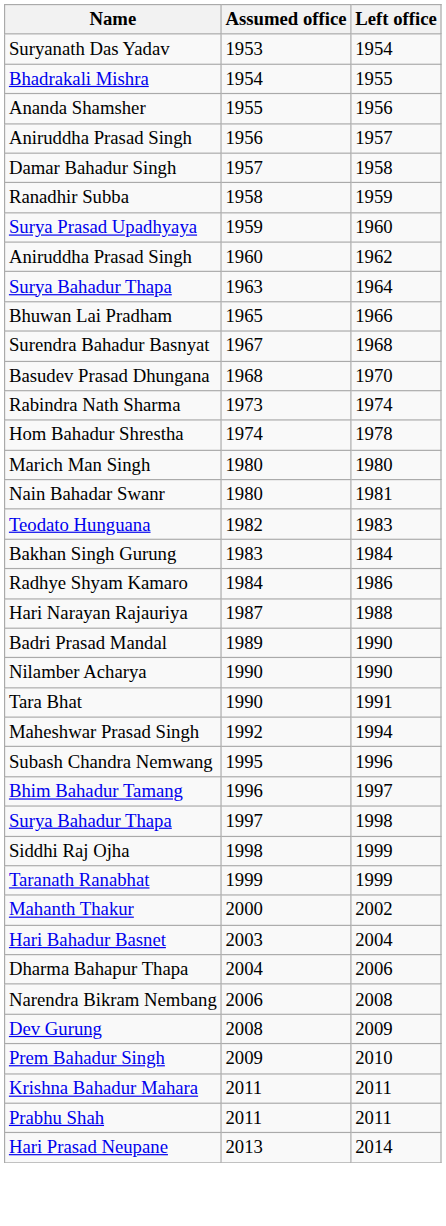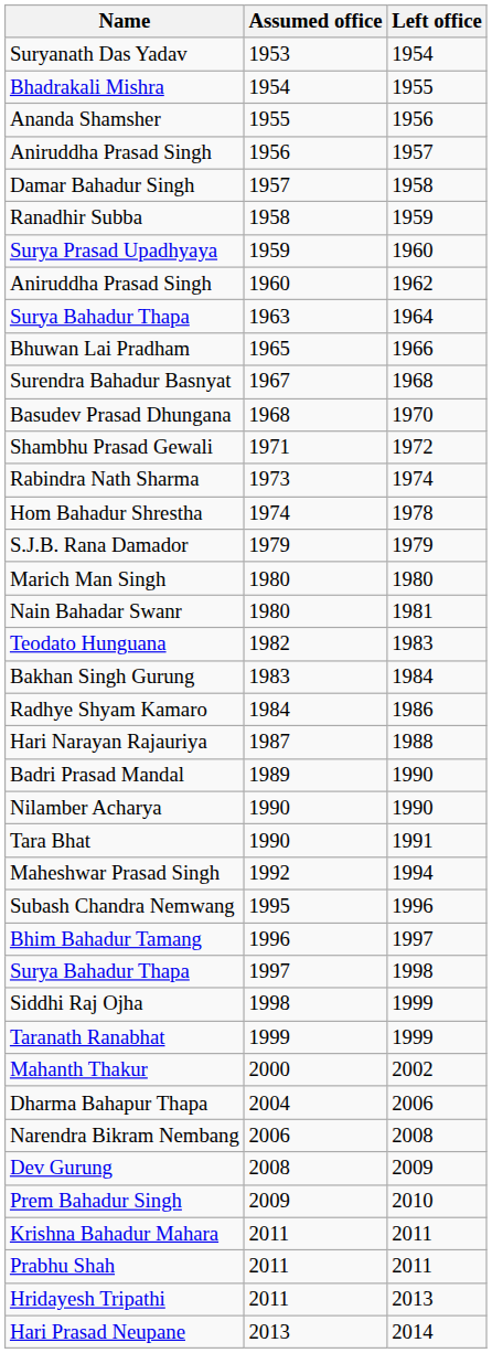 <table class="wikitable">
 <tr>
 <th>Name</th>
 <th>Assumed office</th>
 <th>Left office</th>
 </tr>
 <tr>
 <td>Suryanath Das Yadav</td>
 <td>1953</td>
 <td>1954</td>
 </tr>
 <tr>
 <td><a href='#'>Bhadrakali Mishra</a></td>
 <td>1954</td>
 <td>1955</td>
 </tr>
 <tr>
 <td>Ananda Shamsher</td>
 <td>1955</td>
 <td>1956</td>
 </tr>
 <tr>
 <td>Aniruddha Prasad Singh</td>
 <td>1956</td>
 <td>1957</td>
 </tr>
 <tr>
 <td>Damar Bahadur Singh</td>
 <td>1957</td>
 <td>1958</td>
 </tr>
 <tr>
 <td>Ranadhir Subba</td>
 <td>1958</td>
 <td>1959</td>
 </tr>
 <tr>
 <td><a href='#'>Surya Prasad Upadhyaya</a></td>
 <td>1959</td>
 <td>1960</td>
 </tr>
 <tr>
 <td>Aniruddha Prasad Singh</td>
 <td>1960</td>
 <td>1962</td>
 </tr>
 <tr>
 <td><a href='#'>Surya Bahadur Thapa</a></td>
 <td>1963</td>
 <td>1964</td>
 </tr>
 <tr>
 <td>Bhuwan Lai Pradham</td>
 <td>1965</td>
 <td>1966</td>
 </tr>
 <tr>
 <td>Surendra Bahadur Basnyat</td>
 <td>1967</td>
 <td>1968</td>
 </tr>
 <tr>
 <td>Basudev Prasad Dhungana</td>
 <td>1968</td>
 <td>1970</td>
 </tr>
 <tr>
+<td>Shambhu Prasad Gewali</td>
+<td>1971</td>
+<td>1972</td>
+</tr>
+<tr>
 <td>Rabindra Nath Sharma</td>
 <td>1973</td>
 <td>1974</td>
 </tr>
 <tr>
 <td>Hom Bahadur Shrestha</td>
 <td>1974</td>
 <td>1978</td>
+</tr>
+<tr>
+<td>S.J.B. Rana Damador</td>
+<td>1979</td>
+<td>1979</td>
 </tr>
 <tr>
 <td>Marich Man Singh</td>
 <td>1980</td>
 <td>1980</td>
 </tr>
 <tr>
 <td>Nain Bahadar Swanr</td>
 <td>1980</td>
 <td>1981</td>
 </tr>
 <tr>
 <td><a href='#'>Teodato Hunguana</a></td>
 <td>1982</td>
 <td>1983</td>
 </tr>
 <tr>
 <td>Bakhan Singh Gurung</td>
 <td>1983</td>
 <td>1984</td>
 </tr>
 <tr>
 <td>Radhye Shyam Kamaro</td>
 <td>1984</td>
 <td>1986</td>
 </tr>
 <tr>
 <td>Hari Narayan Rajauriya</td>
 <td>1987</td>
 <td>1988</td>
 </tr>
 <tr>
 <td>Badri Prasad Mandal</td>
 <td>1989</td>
 <td>1990</td>
 </tr>
 <tr>
 <td>Nilamber Acharya</td>
 <td>1990</td>
 <td>1990</td>
 </tr>
 <tr>
 <td>Tara Bhat</td>
 <td>1990</td>
 <td>1991</td>
 </tr>
 <tr>
 <td>Maheshwar Prasad Singh</td>
 <td>1992</td>
 <td>1994</td>
 </tr>
 <tr>
 <td>Subash Chandra Nemwang</td>
 <td>1995</td>
 <td>1996</td>
 </tr>
 <tr>
 <td><a href='#'>Bhim Bahadur Tamang</a></td>
 <td>1996</td>
 <td>1997</td>
 </tr>
 <tr>
 <td><a href='#'>Surya Bahadur Thapa</a></td>
 <td>1997</td>
 <td>1998</td>
 </tr>
 <tr>
 <td>Siddhi Raj Ojha</td>
 <td>1998</td>
 <td>1999</td>
 </tr>
 <tr>
 <td><a href='#'>Taranath Ranabhat</a></td>
 <td>1999</td>
 <td>1999</td>
 </tr>
 <tr>
 <td><a href='#'>Mahanth Thakur</a></td>
 <td>2000</td>
 <td>2002</td>
 </tr>
 <tr>
-<td><a href='#'>Hari Bahadur Basnet</a></td>
-<td>2003</td>
-<td>2004</td>
-</tr>
-<tr>
 <td>Dharma Bahapur Thapa</td>
 <td>2004</td>
 <td>2006</td>
 </tr>
 <tr>
 <td>Narendra Bikram Nembang</td>
 <td>2006</td>
 <td>2008</td>
 </tr>
 <tr>
 <td><a href='#'>Dev Gurung</a></td>
 <td>2008</td>
 <td>2009</td>
 </tr>
 <tr>
 <td><a href='#'>Prem Bahadur Singh</a></td>
 <td>2009</td>
 <td>2010</td>
 </tr>
 <tr>
 <td><a href='#'>Krishna Bahadur Mahara</a></td>
 <td>2011</td>
 <td>2011</td>
 </tr>
 <tr>
 <td><a href='#'>Prabhu Shah</a></td>
 <td>2011</td>
 <td>2011</td>
 </tr>
 <tr>
+<td><a href='#'>Hridayesh Tripathi</a></td>
+<td>2011</td>
+<td>2013</td>
+</tr>
+<tr>
 <td><a href='#'>Hari Prasad Neupane</a></td>
 <td>2013</td>
 <td>2014</td>
 </tr>
 </table>
